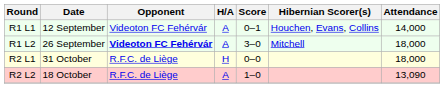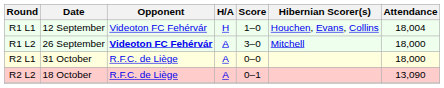 <table class="wikitable" style="text-align:center">
 <tr>
 <th>Round</th>
 <th>Date</th>
 <th>Opponent</th>
 <th>H/A</th>
 <th>Score</th>
 <th>Hibernian Scorer(s)</th>
 <th>Attendance</th>
 </tr>
 <tr bgcolor=#EEFFEE>
 <td>R1 L1</td>
 <td align=left>12 September</td>
 <td align=left> <a href='#'>Videoton FC Fehérvár</a></td>
-<td><a href='#'>A</a></td>
-<td>0–1</td>
+<td><a href='#'>H</a></td>
+<td>1–0</td>
 <td align=left><a href='#'>Houchen</a>, <a href='#'>Evans</a>, <a href='#'>Collins</a></td>
-<td>14,000</td>
+<td>18,004</td>
 </tr>
 <tr bgcolor=#EEFFEE>
 <td>R1 L2</td>
 <td align=left>26 September</td>
 <td align=left><strong> <a href='#'>Videoton FC Fehérvár</a></strong></td>
 <td><a href='#'>A</a></td>
 <td>3–0</td>
 <td align=left><a href='#'>Mitchell</a></td>
 <td>18,000</td>
 </tr>
 <tr bgcolor=#FFFFDD>
 <td>R2 L1</td>
 <td align=left>31 October</td>
 <td align=left> <a href='#'>R.F.C. de Liège</a></td>
-<td><a href='#'>H</a></td>
+<td><a href='#'>A</a></td>
 <td>0–0</td>
 <td align=left></td>
 <td>18,000</td>
 </tr>
 <tr bgcolor=#FFCCCC>
 <td>R2 L2</td>
 <td align=left>18 October</td>
 <td align=left> <a href='#'>R.F.C. de Liège</a></td>
 <td><a href='#'>A</a></td>
-<td>1–0</td>
+<td>0–1</td>
 <td align=left></td>
 <td>13,090</td>
 </tr>
 <tr>
 </tr>
 </table>
